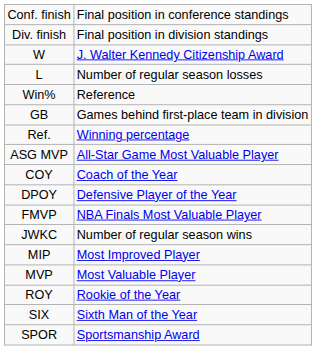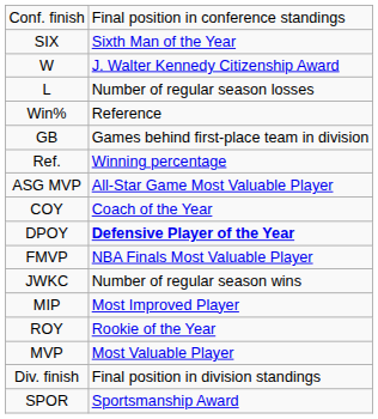 <table class="wikitable" style="font-size:90%">
 <tr>
 <td align=center>Conf. finish</td>
 <td>Final position in conference standings</td>
 </tr>
 <tr>
-<td align=center>Div. finish</td>
-<td>Final position in division standings</td>
+<td align=center>SIX</td>
+<td><a href='#'>Sixth Man of the Year</a></td>
 </tr>
 <tr>
 <td align=center>W</td>
 <td><a href='#'>J. Walter Kennedy Citizenship Award</a></td>
 </tr>
 <tr>
 <td align=center>L</td>
 <td>Number of regular season losses</td>
 </tr>
 <tr>
 <td align=center>Win%</td>
 <td>Reference</td>
 </tr>
 <tr>
 <td align=center>GB</td>
 <td>Games behind first-place team in division</td>
 </tr>
 <tr>
 <td align=center>Ref.</td>
 <td><a href='#'>Winning percentage</a></td>
 </tr>
 <tr>
 <td align=center>ASG MVP</td>
 <td><a href='#'>All-Star Game Most Valuable Player</a></td>
 </tr>
 <tr>
 <td align=center>COY</td>
 <td><a href='#'>Coach of the Year</a></td>
 </tr>
 <tr>
 <td align=center>DPOY</td>
-<td><a href='#'>Defensive Player of the Year</a></td>
+<td><strong><a href='#'>Defensive Player of the Year</a></strong></td>
 </tr>
 <tr>
 <td align=center>FMVP</td>
 <td><a href='#'>NBA Finals Most Valuable Player</a></td>
 </tr>
 <tr>
 <td align=center>JWKC</td>
 <td>Number of regular season wins</td>
 </tr>
 <tr>
 <td align=center>MIP</td>
 <td><a href='#'>Most Improved Player</a></td>
 </tr>
 <tr>
+<td align=center>ROY</td>
+<td><a href='#'>Rookie of the Year</a></td>
+</tr>
+<tr>
 <td align=center>MVP</td>
 <td><a href='#'>Most Valuable Player</a></td>
 </tr>
 <tr>
-<td align=center>ROY</td>
-<td><a href='#'>Rookie of the Year</a></td>
-</tr>
-<tr>
-<td align=center>SIX</td>
-<td><a href='#'>Sixth Man of the Year</a></td>
+<td align=center>Div. finish</td>
+<td>Final position in division standings</td>
 </tr>
 <tr>
 <td align=center>SPOR</td>
 <td><a href='#'>Sportsmanship Award</a></td>
 </tr>
 </table>
